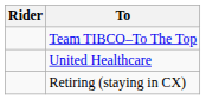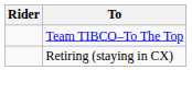 <table class="wikitable sortable">
 <tr>
 <th>Rider</th>
 <th>To</th>
 </tr>
 <tr>
 <td></td>
 <td><a href='#'>Team TIBCO–To The Top</a></td>
 </tr>
 <tr>
 <td></td>
-<td><a href='#'>United Healthcare</a></td>
-</tr>
-<tr>
-<td></td>
 <td>Retiring (staying in CX)</td>
 </tr>
 </table>
